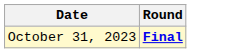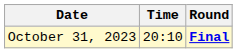 <table class="wikitable">
 <tr>
 <th>Date</th>
+<th>Time</th>
 <th>Round</th>
 </tr>
 <tr style=background:lemonchiffon>
 <td>October 31, 2023</td>
+<td>20:10</td>
 <td><strong><a href='#'>Final</a></strong></td>
 </tr>
 </table>
